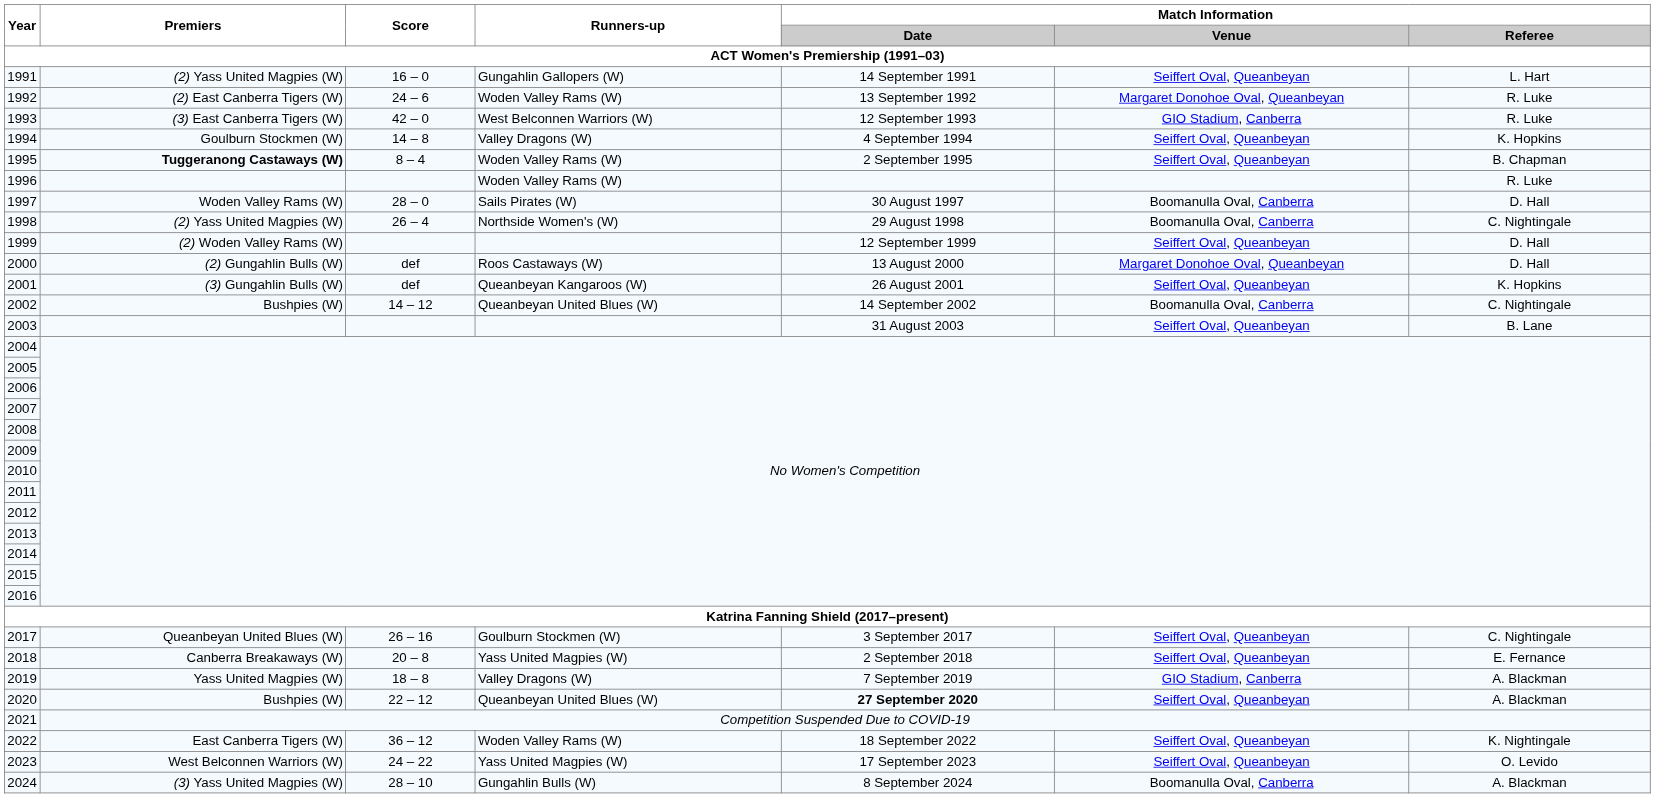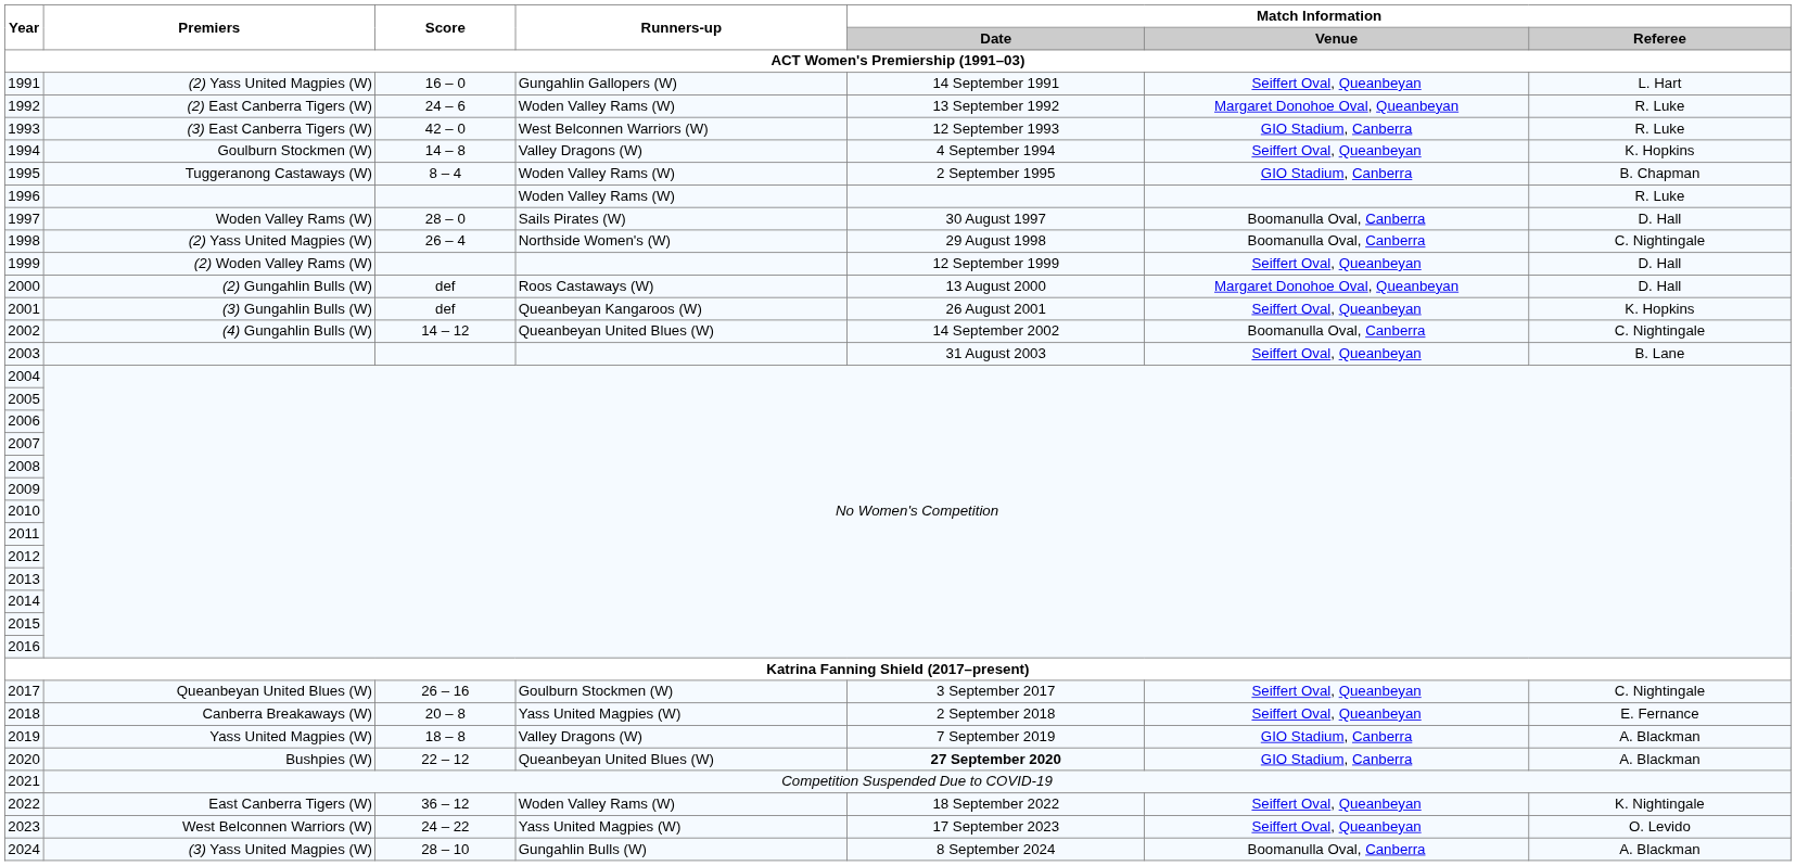 <table width="100%" cellspacing="0" cellpadding="3" border="1" style="border-collapse:collapse;  text-align:center;">
 <tr>
 <th rowspan="2">Year</th>
 <th rowspan="2" width="19%">Premiers</th>
 <th rowspan="2" width="8%">Score</th>
 <th rowspan="2" width="19%">Runners-up</th>
 <th colspan="3">Match Information</th>
 </tr>
 <tr style="background:#CCCCCC">
 <th width="17%">Date</th>
 <th width="22%">Venue</th>
 <th width="50%">Referee</th>
 </tr>
 <tr>
 <th colspan="7">ACT Women's Premiership (1991–03)</th>
 </tr>
 <tr style="text-align:center; background:#f5faff;">
 <td>1991</td>
 <td align="right"><em>(2)</em> Yass United Magpies (W) </td>
 <td>16 – 0</td>
 <td align="left"> Gungahlin Gallopers (W)</td>
 <td>14 September 1991</td>
 <td><a href='#'>Seiffert Oval</a>, <a href='#'>Queanbeyan</a></td>
 <td>L. Hart</td>
 </tr>
 <tr style="text-align:center; background:#f5faff;">
 <td>1992</td>
 <td align="right"><em>(2)</em> East Canberra Tigers (W) </td>
 <td>24 – 6</td>
 <td align="left"> Woden Valley Rams (W)</td>
 <td>13 September 1992</td>
 <td><a href='#'>Margaret Donohoe Oval</a>, <a href='#'>Queanbeyan</a></td>
 <td>R. Luke</td>
 </tr>
 <tr style="text-align:center; background:#f5faff;">
 <td>1993</td>
 <td align="right"><em>(3)</em> East Canberra Tigers (W) </td>
 <td>42 – 0</td>
 <td align="left"> West Belconnen Warriors (W)</td>
 <td>12 September 1993</td>
 <td><a href='#'>GIO Stadium</a>, <a href='#'>Canberra</a></td>
 <td>R. Luke</td>
 </tr>
 <tr style="text-align:center; background:#f5faff;">
 <td>1994</td>
 <td align="right">Goulburn Stockmen (W) </td>
 <td>14 – 8</td>
 <td align="left"> Valley Dragons (W)</td>
 <td>4 September 1994</td>
 <td><a href='#'>Seiffert Oval</a>, <a href='#'>Queanbeyan</a></td>
 <td>K. Hopkins</td>
 </tr>
 <tr style="text-align:center; background:#f5faff;">
 <td>1995</td>
-<td align="right"><strong>Tuggeranong Castaways (W) </strong></td>
+<td align="right">Tuggeranong Castaways (W) </td>
 <td>8 – 4</td>
 <td align="left"> Woden Valley Rams (W)</td>
 <td>2 September 1995</td>
-<td><a href='#'>Seiffert Oval</a>, <a href='#'>Queanbeyan</a></td>
+<td><a href='#'>GIO Stadium</a>, <a href='#'>Canberra</a></td>
 <td>B. Chapman</td>
 </tr>
 <tr style="text-align:center; background:#f5faff;">
 <td>1996</td>
 <td align="right"></td>
 <td></td>
 <td align="left"> Woden Valley Rams (W)</td>
 <td></td>
 <td></td>
 <td>R. Luke</td>
 </tr>
 <tr style="text-align:center; background:#f5faff;">
 <td>1997</td>
 <td align="right">Woden Valley Rams (W) </td>
 <td>28 – 0</td>
 <td align="left"> Sails Pirates (W)</td>
 <td>30 August 1997</td>
 <td>Boomanulla Oval, <a href='#'>Canberra</a></td>
 <td>D. Hall</td>
 </tr>
 <tr style="text-align:center; background:#f5faff;">
 <td>1998</td>
 <td align="right"><em>(2)</em> Yass United Magpies (W) </td>
 <td>26 – 4</td>
 <td align="left">Northside Women's (W)</td>
 <td>29 August 1998</td>
 <td>Boomanulla Oval, <a href='#'>Canberra</a></td>
 <td>C. Nightingale</td>
 </tr>
 <tr style="text-align:center; background:#f5faff;">
 <td>1999</td>
 <td align="right"><em>(2)</em> Woden Valley Rams (W) </td>
 <td></td>
 <td align="left"></td>
 <td>12 September 1999</td>
 <td><a href='#'>Seiffert Oval</a>, <a href='#'>Queanbeyan</a></td>
 <td>D. Hall</td>
 </tr>
 <tr style="text-align:center; background:#f5faff;">
 <td>2000</td>
 <td align="right"><em>(2)</em> Gungahlin Bulls (W) </td>
 <td>def</td>
 <td align="left"> Roos Castaways (W)</td>
 <td>13 August 2000</td>
 <td><a href='#'>Margaret Donohoe Oval</a>, <a href='#'>Queanbeyan</a></td>
 <td>D. Hall</td>
 </tr>
 <tr style="text-align:center; background:#f5faff;">
 <td>2001</td>
 <td align="right"><em>(3)</em> Gungahlin Bulls (W) </td>
 <td>def</td>
 <td align="left"> Queanbeyan Kangaroos (W)</td>
 <td>26 August 2001</td>
 <td><a href='#'>Seiffert Oval</a>, <a href='#'>Queanbeyan</a></td>
 <td>K. Hopkins</td>
 </tr>
 <tr style="text-align:center; background:#f5faff;">
 <td>2002</td>
-<td align="right">Bushpies (W) </td>
+<td align="right"><em>(4)</em> Gungahlin Bulls (W) </td>
 <td>14 – 12</td>
 <td align="left"> Queanbeyan United Blues (W)</td>
 <td>14 September 2002</td>
 <td>Boomanulla Oval, <a href='#'>Canberra</a></td>
 <td>C. Nightingale</td>
 </tr>
 <tr style="text-align:center; background:#f5faff;">
 <td>2003</td>
 <td align="right"></td>
 <td></td>
 <td align="left"></td>
 <td>31 August 2003</td>
 <td><a href='#'>Seiffert Oval</a>, <a href='#'>Queanbeyan</a></td>
 <td>B. Lane</td>
 </tr>
 <tr style="text-align:center; background:#f5faff;">
 <td>2004</td>
 <td colspan="6" rowspan="13"><em>No Women's Competition</em></td>
 </tr>
 <tr style="text-align:center; background:#f5faff;">
 <td>2005</td>
 </tr>
 <tr style="text-align:center; background:#f5faff;">
 <td>2006</td>
 </tr>
 <tr style="text-align:center; background:#f5faff;">
 <td>2007</td>
 </tr>
 <tr style="text-align:center; background:#f5faff;">
 <td>2008</td>
 </tr>
 <tr style="text-align:center; background:#f5faff;">
 <td>2009</td>
 </tr>
 <tr style="text-align:center; background:#f5faff;">
 <td>2010</td>
 </tr>
 <tr style="text-align:center; background:#f5faff;">
 <td>2011</td>
 </tr>
 <tr style="text-align:center; background:#f5faff;">
 <td>2012</td>
 </tr>
 <tr style="text-align:center; background:#f5faff;">
 <td>2013</td>
 </tr>
 <tr style="text-align:center; background:#f5faff;">
 <td>2014</td>
 </tr>
 <tr style="text-align:center; background:#f5faff;">
 <td>2015</td>
 </tr>
 <tr style="text-align:center; background:#f5faff;">
 <td>2016</td>
 </tr>
 <tr>
 <th colspan="7">Katrina Fanning Shield (2017–present)</th>
 </tr>
 <tr style="text-align:center; background:#f5faff;">
 <td>2017</td>
 <td align="right">Queanbeyan United Blues (W) </td>
 <td>26 – 16</td>
 <td align="left"> Goulburn Stockmen (W)</td>
 <td>3 September 2017</td>
 <td><a href='#'>Seiffert Oval</a>, <a href='#'>Queanbeyan</a></td>
 <td>C. Nightingale</td>
 </tr>
 <tr style="text-align:center; background:#f5faff;">
 <td>2018</td>
 <td align="right">Canberra Breakaways (W) </td>
 <td>20 – 8</td>
 <td align="left"> Yass United Magpies (W)</td>
 <td>2 September 2018</td>
 <td><a href='#'>Seiffert Oval</a>, <a href='#'>Queanbeyan</a></td>
 <td>E. Fernance</td>
 </tr>
 <tr style="text-align:center; background:#f5faff;">
 <td>2019</td>
 <td align="right">Yass United Magpies (W) </td>
 <td>18 – 8</td>
 <td align="left"> Valley Dragons (W)</td>
 <td>7 September 2019</td>
 <td><a href='#'>GIO Stadium</a>, <a href='#'>Canberra</a></td>
 <td>A. Blackman</td>
 </tr>
 <tr style="text-align:center; background:#f5faff;">
 <td>2020</td>
 <td align="right">Bushpies (W) </td>
 <td>22 – 12</td>
 <td align="left"> Queanbeyan United Blues (W)</td>
 <td><strong>27 September 2020</strong></td>
-<td><a href='#'>Seiffert Oval</a>, <a href='#'>Queanbeyan</a></td>
+<td><a href='#'>GIO Stadium</a>, <a href='#'>Canberra</a></td>
 <td>A. Blackman</td>
 </tr>
 <tr style="text-align:center; background:#f5faff;">
 <td>2021</td>
 <td colspan="6"><em>Competition Suspended Due to COVID-19</em></td>
 </tr>
 <tr style="text-align:center; background:#f5faff;">
 <td>2022</td>
 <td align="right">East Canberra Tigers (W) </td>
 <td>36 – 12</td>
 <td align="left"> Woden Valley Rams (W)</td>
 <td>18 September 2022</td>
 <td><a href='#'>Seiffert Oval</a>, <a href='#'>Queanbeyan</a></td>
 <td>K. Nightingale</td>
 </tr>
 <tr style="text-align:center; background:#f5faff;">
 <td>2023</td>
 <td align="right">West Belconnen Warriors (W) </td>
 <td>24 – 22</td>
 <td align="left"> Yass United Magpies (W)</td>
 <td>17 September 2023</td>
 <td><a href='#'>Seiffert Oval</a>, <a href='#'>Queanbeyan</a></td>
 <td>O. Levido</td>
 </tr>
 <tr style="text-align:center; background:#f5faff;">
 <td>2024</td>
 <td align="right"><em>(3)</em> Yass United Magpies (W) </td>
 <td>28 – 10</td>
 <td align="left"> Gungahlin Bulls (W)</td>
 <td>8 September 2024</td>
 <td>Boomanulla Oval, <a href='#'>Canberra</a></td>
 <td>A. Blackman</td>
 </tr>
 </table>
